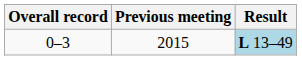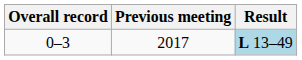 <table class="wikitable">
 <tr align="center">
 <th>Overall record</th>
 <th>Previous meeting</th>
 <th>Result</th>
 </tr>
 <tr align="center">
 <td>0–3</td>
-<td>2015</td>
+<td>2017</td>
 <td style="background: lightblue;"><strong>L</strong> 13–49</td>
 </tr>
 </table>
